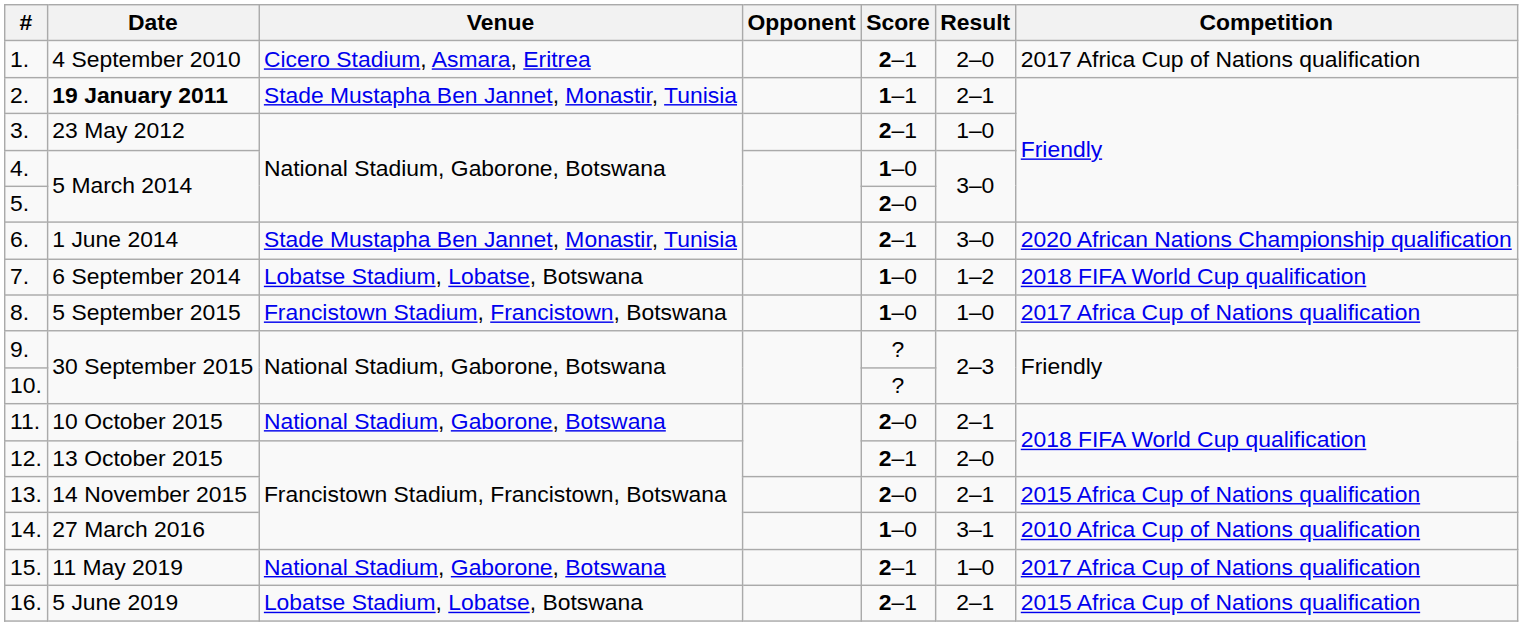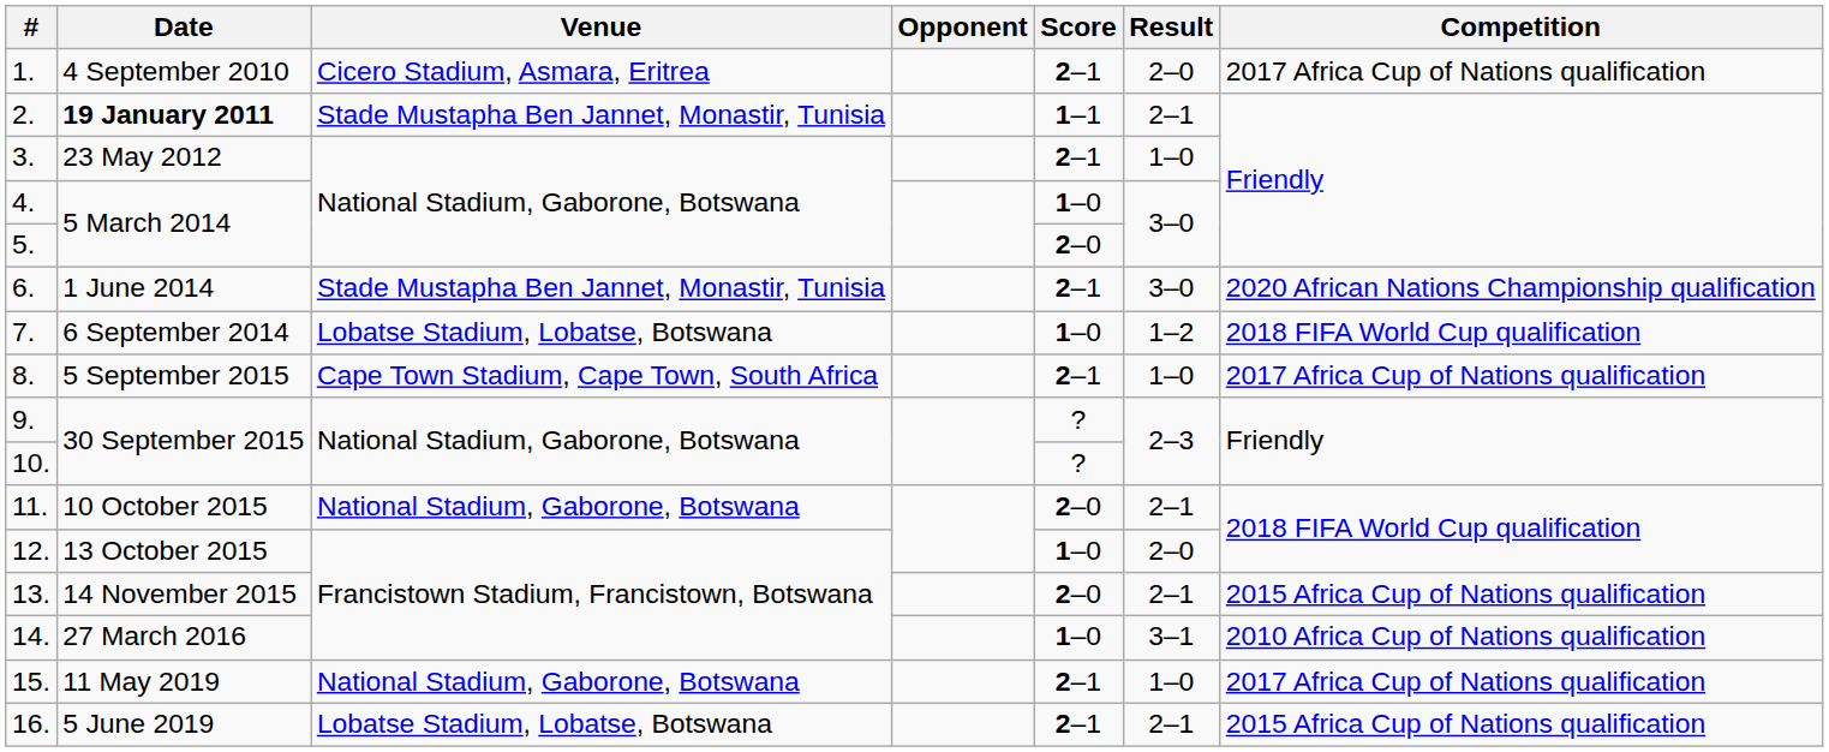 <table class="wikitable collapsible">
 <tr>
 <th>#</th>
 <th>Date</th>
 <th>Venue</th>
 <th>Opponent</th>
 <th>Score</th>
 <th>Result</th>
 <th>Competition</th>
 </tr>
 <tr>
 <td>1.</td>
 <td>4 September 2010</td>
 <td><a href='#'>Cicero Stadium</a>, <a href='#'>Asmara</a>, <a href='#'>Eritrea</a></td>
 <td></td>
 <td align=center><strong>2</strong>–1</td>
 <td align=center>2–0</td>
 <td>2017 Africa Cup of Nations qualification</td>
 </tr>
 <tr>
 <td>2.</td>
 <td><strong>19 January 2011</strong></td>
 <td><a href='#'>Stade Mustapha Ben Jannet</a>, <a href='#'>Monastir</a>, <a href='#'>Tunisia</a></td>
 <td></td>
 <td align=center><strong>1</strong>–1</td>
 <td align=center>2–1</td>
 <td rowspan=4><a href='#'>Friendly</a></td>
 </tr>
 <tr>
 <td>3.</td>
 <td>23 May 2012</td>
 <td rowspan=3>National Stadium, Gaborone, Botswana</td>
 <td></td>
 <td align=center><strong>2</strong>–1</td>
 <td align=center>1–0</td>
 </tr>
 <tr>
 <td>4.</td>
 <td rowspan=2>5 March 2014</td>
 <td rowspan=2></td>
 <td align=center><strong>1</strong>–0</td>
 <td rowspan="2" style="text-align:center;">3–0</td>
 </tr>
 <tr>
 <td>5.</td>
 <td align=center><strong>2</strong>–0</td>
 </tr>
 <tr>
 <td>6.</td>
 <td>1 June 2014</td>
 <td><a href='#'>Stade Mustapha Ben Jannet</a>, <a href='#'>Monastir</a>, <a href='#'>Tunisia</a></td>
 <td></td>
 <td align=center><strong>2</strong>–1</td>
 <td align=center>3–0</td>
 <td><a href='#'>2020 African Nations Championship qualification</a></td>
 </tr>
 <tr>
 <td>7.</td>
 <td>6 September 2014</td>
 <td><a href='#'>Lobatse Stadium</a>, <a href='#'>Lobatse</a>, Botswana</td>
 <td></td>
 <td align=center><strong>1</strong>–0</td>
 <td align=center>1–2</td>
 <td><a href='#'>2018 FIFA World Cup qualification</a></td>
 </tr>
 <tr>
 <td>8.</td>
 <td>5 September 2015</td>
-<td><a href='#'>Francistown Stadium</a>, <a href='#'>Francistown</a>, Botswana</td>
+<td><a href='#'>Cape Town Stadium</a>, <a href='#'>Cape Town</a>, <a href='#'>South Africa</a></td>
 <td></td>
-<td align=center><strong>1</strong>–0</td>
+<td align=center><strong>2</strong>–1</td>
 <td align=center>1–0</td>
 <td><a href='#'>2017 Africa Cup of Nations qualification</a></td>
 </tr>
 <tr>
 <td>9.</td>
 <td rowspan=2>30 September 2015</td>
 <td rowspan=2>National Stadium, Gaborone, Botswana</td>
 <td rowspan=2></td>
 <td align=center>?</td>
 <td rowspan="2" style="text-align:center;">2–3</td>
 <td rowspan=2>Friendly</td>
 </tr>
 <tr>
 <td>10.</td>
 <td align=center>?</td>
 </tr>
 <tr>
 <td>11.</td>
 <td>10 October 2015</td>
 <td><a href='#'>National Stadium</a>, <a href='#'>Gaborone</a>, <a href='#'>Botswana</a></td>
 <td rowspan=2></td>
 <td align=center><strong>2</strong>–0</td>
 <td align=center>2–1</td>
 <td rowspan=2><a href='#'>2018 FIFA World Cup qualification</a></td>
 </tr>
 <tr>
 <td>12.</td>
 <td>13 October 2015</td>
 <td rowspan=3>Francistown Stadium, Francistown, Botswana</td>
-<td align=center><strong>2</strong>–1</td>
+<td align=center><strong>1</strong>–0</td>
 <td align=center>2–0</td>
 </tr>
 <tr>
 <td>13.</td>
 <td>14 November 2015</td>
 <td></td>
 <td align=center><strong>2</strong>–0</td>
 <td align=center>2–1</td>
 <td><a href='#'>2015 Africa Cup of Nations qualification</a></td>
 </tr>
 <tr>
 <td>14.</td>
 <td>27 March 2016</td>
 <td></td>
 <td align=center><strong>1</strong>–0</td>
 <td align=center>3–1</td>
 <td><a href='#'>2010 Africa Cup of Nations qualification</a></td>
 </tr>
 <tr>
 <td>15.</td>
 <td>11 May 2019</td>
 <td><a href='#'>National Stadium</a>, <a href='#'>Gaborone</a>, <a href='#'>Botswana</a></td>
 <td></td>
 <td align=center><strong>2</strong>–1</td>
 <td align=center>1–0</td>
 <td><a href='#'>2017 Africa Cup of Nations qualification</a></td>
 </tr>
 <tr>
 <td>16.</td>
 <td>5 June 2019</td>
 <td><a href='#'>Lobatse Stadium</a>, <a href='#'>Lobatse</a>, Botswana</td>
 <td></td>
 <td align=center><strong>2</strong>–1</td>
 <td align=center>2–1</td>
 <td><a href='#'>2015 Africa Cup of Nations qualification</a></td>
 </tr>
 </table>
